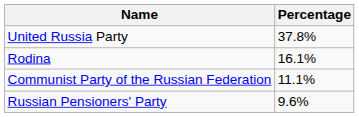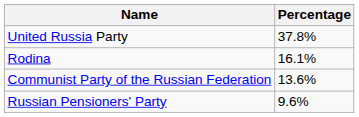 <table class="wikitable">
 <tr>
 <th>Name</th>
 <th>Percentage</th>
 </tr>
 <tr>
 <td><a href='#'>United Russia</a> Party</td>
 <td>37.8%</td>
 </tr>
 <tr>
 <td><a href='#'>Rodina</a></td>
 <td>16.1%</td>
 </tr>
 <tr>
 <td><a href='#'>Communist Party of the Russian Federation</a></td>
-<td>11.1%</td>
+<td>13.6%</td>
 </tr>
 <tr>
 <td><a href='#'>Russian Pensioners' Party</a></td>
 <td>9.6%</td>
 </tr>
 </table>
